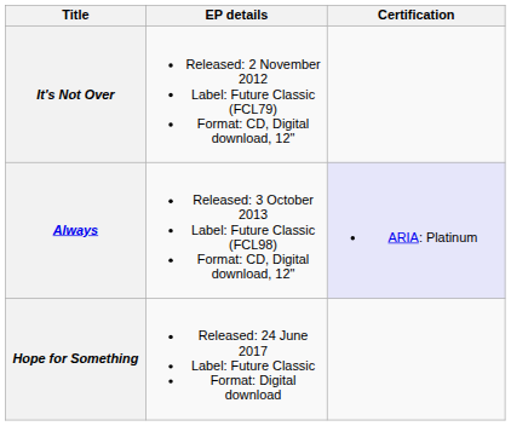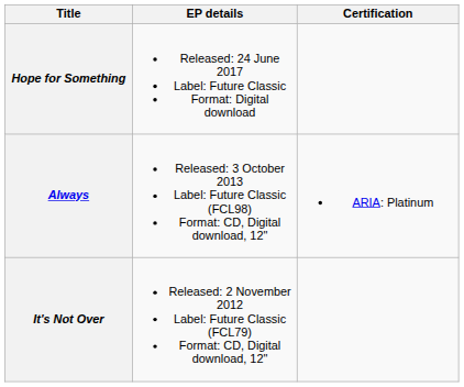 <table class="wikitable plainrowheaders" style="text-align:center;">
 <tr>
 <th scope="col" style="width:14em;">Title</th>
 <th scope="col" style="width:18em;">EP details</th>
 <th scope="col" style="width:18em;">Certification</th>
 </tr>
 <tr>
-<th scope="row"><em>It's Not Over</em></th>
-<td><br><ul><li>Released: 2 November 2012</li><li>Label: Future Classic (FCL79)</li><li>Format: CD, Digital download, 12"</li></ul></td>
+<th scope="row"><em>Hope for Something</em></th>
+<td><br><ul><li>Released: 24 June 2017</li><li>Label: Future Classic</li><li>Format: Digital download</li></ul></td>
 <td></td>
 </tr>
 <tr>
 <th scope="row"><em><a href='#'>Always</a></em></th>
 <td><br><ul><li>Released: 3 October 2013</li><li>Label: Future Classic (FCL98)</li><li>Format: CD, Digital download, 12"</li></ul></td>
-<td style="background: lavender;"><br><ul><li><a href='#'>ARIA</a>: Platinum</li></ul></td>
+<td><br><ul><li><a href='#'>ARIA</a>: Platinum</li></ul></td>
 </tr>
 <tr>
-<th scope="row"><em>Hope for Something</em></th>
-<td><br><ul><li>Released: 24 June 2017</li><li>Label: Future Classic</li><li>Format: Digital download</li></ul></td>
+<th scope="row"><em>It's Not Over</em></th>
+<td><br><ul><li>Released: 2 November 2012</li><li>Label: Future Classic (FCL79)</li><li>Format: CD, Digital download, 12"</li></ul></td>
 <td></td>
 </tr>
 </table>
